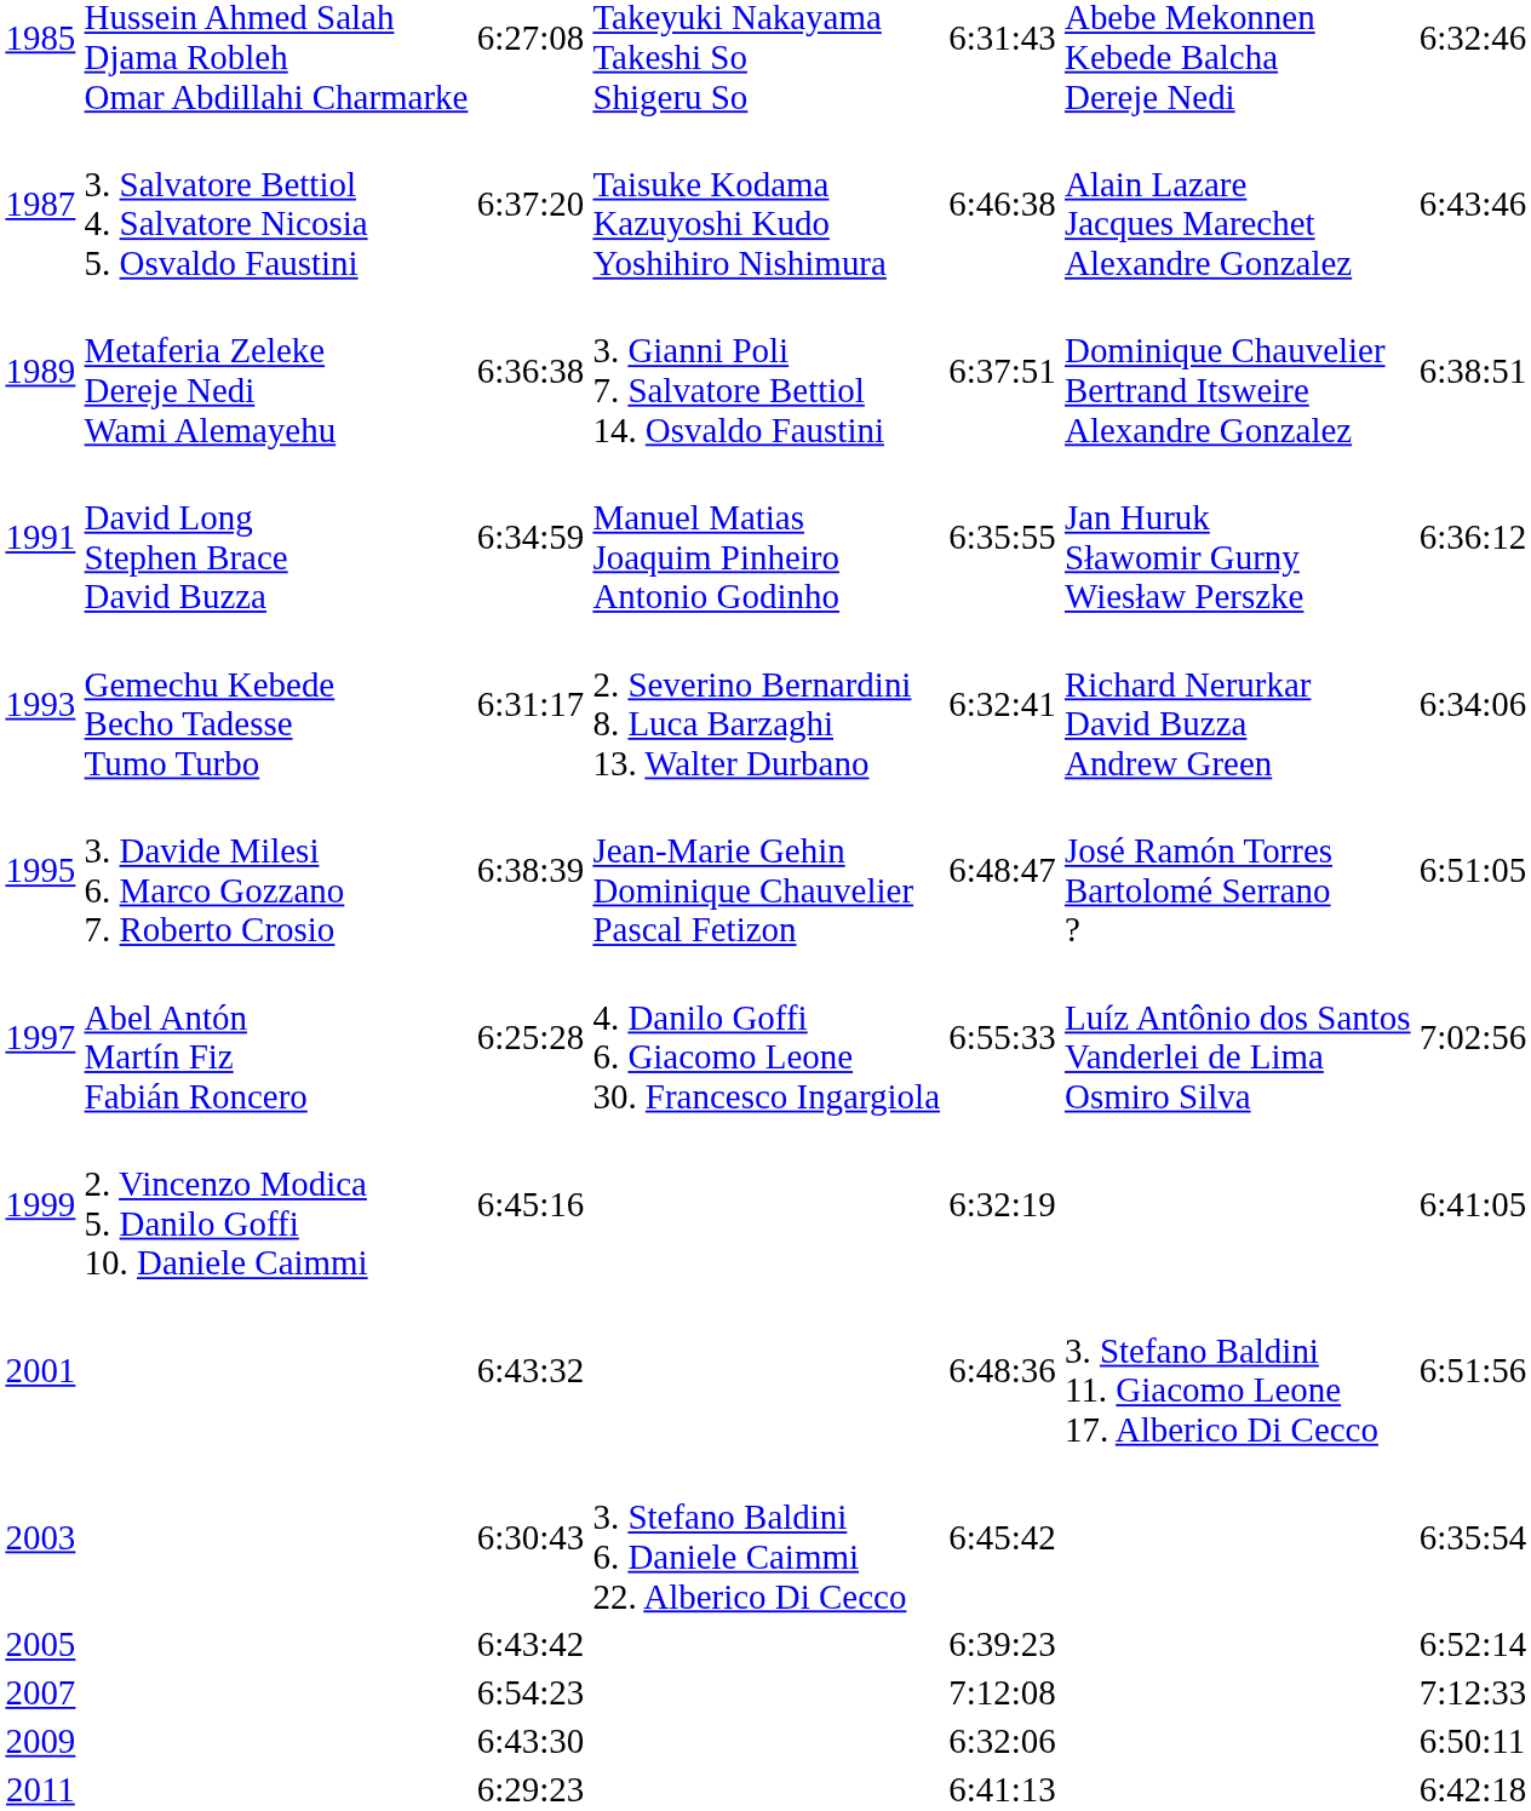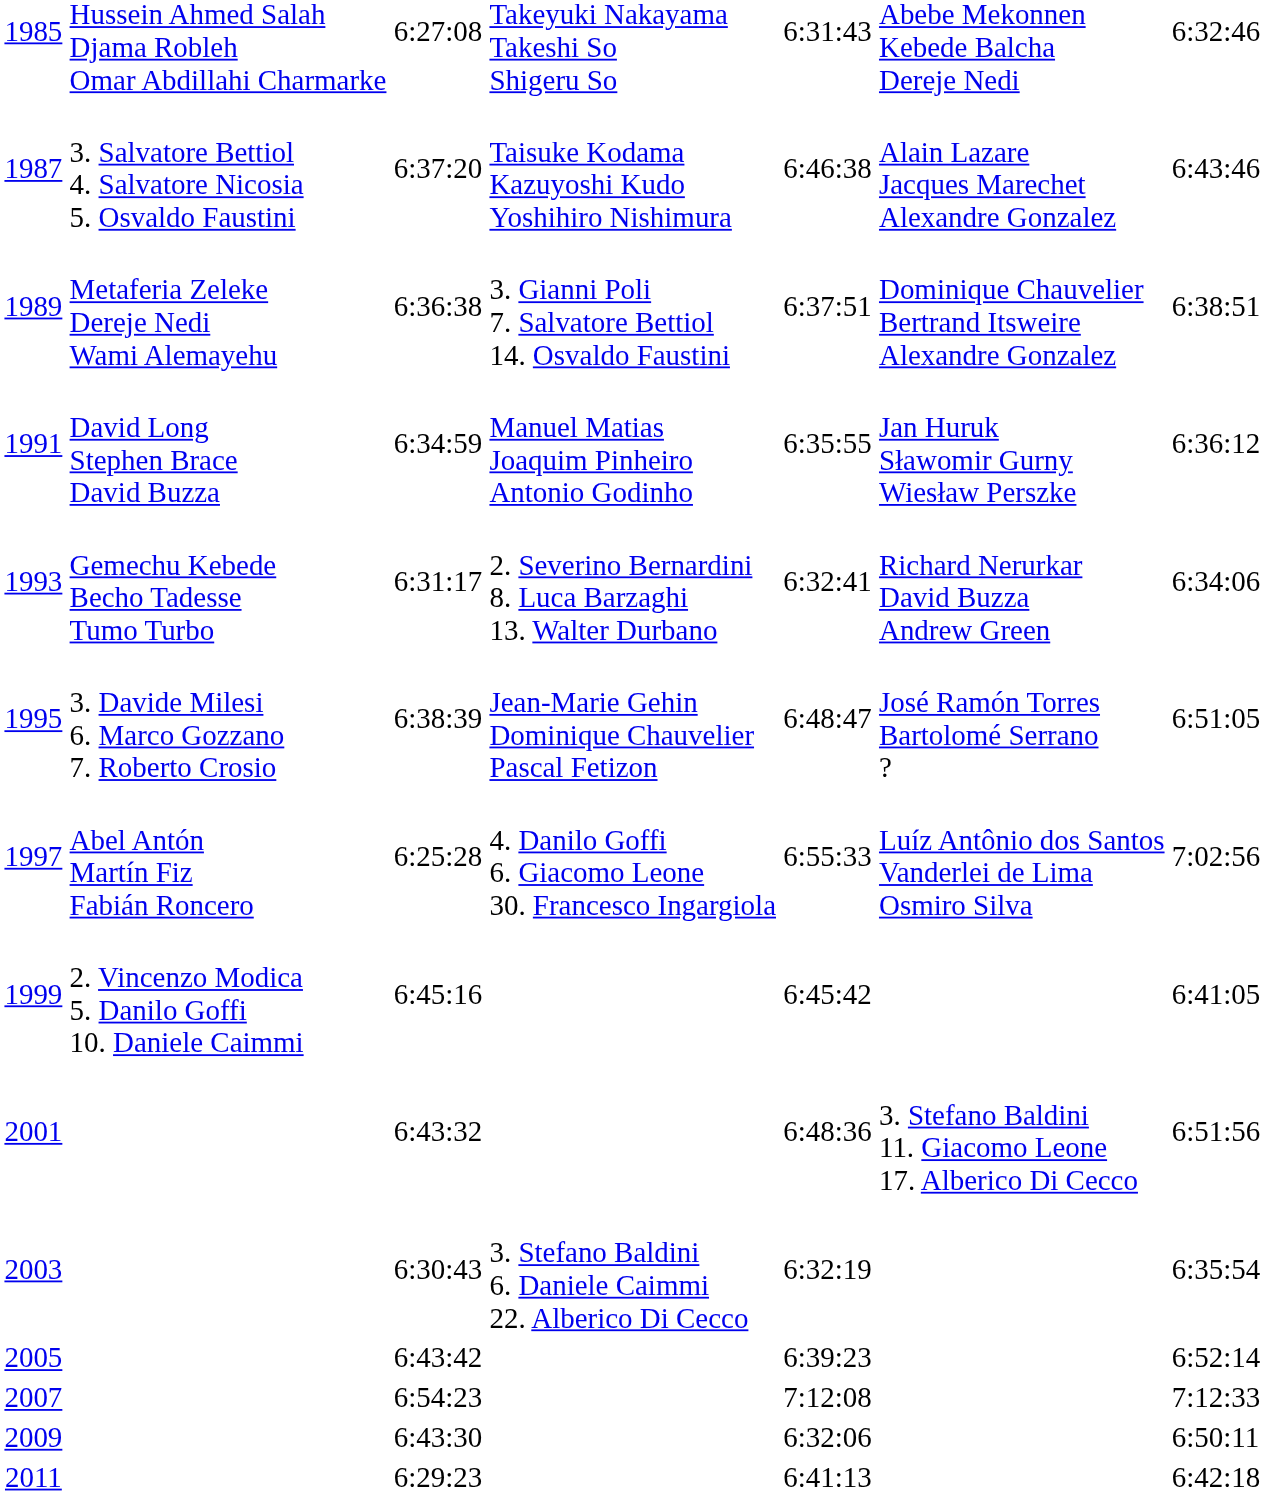 <table>
 <tr>
 <td align=center><a href='#'>1985</a></td>
 <td><br><a href='#'>Hussein Ahmed Salah</a><br><a href='#'>Djama Robleh</a><br><a href='#'>Omar Abdillahi Charmarke</a></td>
 <td>6:27:08</td>
 <td><br><a href='#'>Takeyuki Nakayama</a><br><a href='#'>Takeshi So</a><br><a href='#'>Shigeru So</a></td>
 <td>6:31:43</td>
 <td><br><a href='#'>Abebe Mekonnen</a><br><a href='#'>Kebede Balcha</a><br><a href='#'>Dereje Nedi</a></td>
 <td>6:32:46</td>
 </tr>
 <tr>
 <td align=center><a href='#'>1987</a></td>
 <td><br>3. <a href='#'>Salvatore Bettiol</a><br>4. <a href='#'>Salvatore Nicosia</a><br>5. <a href='#'>Osvaldo Faustini</a></td>
 <td>6:37:20</td>
 <td><br><a href='#'>Taisuke Kodama</a><br><a href='#'>Kazuyoshi Kudo</a><br><a href='#'>Yoshihiro Nishimura</a></td>
 <td>6:46:38</td>
 <td><br><a href='#'>Alain Lazare</a><br><a href='#'>Jacques Marechet</a><br><a href='#'>Alexandre Gonzalez</a></td>
 <td>6:43:46</td>
 </tr>
 <tr>
 <td align=center><a href='#'>1989</a></td>
 <td><br><a href='#'>Metaferia Zeleke</a><br><a href='#'>Dereje Nedi</a><br><a href='#'>Wami Alemayehu</a></td>
 <td>6:36:38</td>
 <td><br>3. <a href='#'>Gianni Poli</a><br>7. <a href='#'>Salvatore Bettiol</a><br>14. <a href='#'>Osvaldo Faustini</a></td>
 <td>6:37:51</td>
 <td><br><a href='#'>Dominique Chauvelier</a><br><a href='#'>Bertrand Itsweire</a><br><a href='#'>Alexandre Gonzalez</a></td>
 <td>6:38:51</td>
 </tr>
 <tr>
 <td align=center><a href='#'>1991</a></td>
 <td><br><a href='#'>David Long</a><br><a href='#'>Stephen Brace</a><br><a href='#'>David Buzza</a></td>
 <td>6:34:59</td>
 <td><br><a href='#'>Manuel Matias</a><br><a href='#'>Joaquim Pinheiro</a><br><a href='#'>Antonio Godinho</a></td>
 <td>6:35:55</td>
 <td><br><a href='#'>Jan Huruk</a><br><a href='#'>Sławomir Gurny</a><br><a href='#'>Wiesław Perszke</a></td>
 <td>6:36:12</td>
 </tr>
 <tr>
 <td align=center><a href='#'>1993</a></td>
 <td><br><a href='#'>Gemechu Kebede</a><br><a href='#'>Becho Tadesse</a><br><a href='#'>Tumo Turbo</a></td>
 <td>6:31:17</td>
 <td><br>2. <a href='#'>Severino Bernardini</a><br>8. <a href='#'>Luca Barzaghi</a><br>13. <a href='#'>Walter Durbano</a></td>
 <td>6:32:41</td>
 <td><br><a href='#'>Richard Nerurkar</a><br><a href='#'>David Buzza</a><br><a href='#'>Andrew Green</a></td>
 <td>6:34:06</td>
 </tr>
 <tr>
 <td align=center><a href='#'>1995</a></td>
 <td><br>3. <a href='#'>Davide Milesi</a><br>6. <a href='#'>Marco Gozzano</a><br>7. <a href='#'>Roberto Crosio</a></td>
 <td>6:38:39</td>
 <td><br><a href='#'>Jean-Marie Gehin</a><br><a href='#'>Dominique Chauvelier</a><br><a href='#'>Pascal Fetizon</a></td>
 <td>6:48:47</td>
 <td><br><a href='#'>José Ramón Torres</a><br><a href='#'>Bartolomé Serrano</a><br>?</td>
 <td>6:51:05</td>
 </tr>
 <tr>
 <td align=center><a href='#'>1997</a></td>
 <td><br><a href='#'>Abel Antón</a><br><a href='#'>Martín Fiz</a><br><a href='#'>Fabián Roncero</a></td>
 <td>6:25:28</td>
 <td><br>4. <a href='#'>Danilo Goffi</a><br>6. <a href='#'>Giacomo Leone</a><br>30. <a href='#'>Francesco Ingargiola</a></td>
 <td>6:55:33</td>
 <td><br><a href='#'>Luíz Antônio dos Santos</a><br><a href='#'>Vanderlei de Lima</a><br><a href='#'>Osmiro Silva</a></td>
 <td>7:02:56</td>
 </tr>
 <tr>
 <td align=center><a href='#'>1999</a></td>
 <td><br>2. <a href='#'>Vincenzo Modica</a><br>5. <a href='#'>Danilo Goffi</a><br>10. <a href='#'>Daniele Caimmi</a></td>
 <td>6:45:16</td>
 <td></td>
-<td>6:32:19</td>
+<td>6:45:42</td>
 <td></td>
 <td>6:41:05</td>
 </tr>
 <tr>
 <td align=center><a href='#'>2001</a></td>
 <td></td>
 <td>6:43:32</td>
 <td></td>
 <td>6:48:36</td>
 <td><br>3. <a href='#'>Stefano Baldini</a><br>11. <a href='#'>Giacomo Leone</a><br>17. <a href='#'>Alberico Di Cecco</a></td>
 <td>6:51:56</td>
 </tr>
 <tr>
 <td align=center><a href='#'>2003</a></td>
 <td></td>
 <td>6:30:43</td>
 <td><br>3. <a href='#'>Stefano Baldini</a><br>6. <a href='#'>Daniele Caimmi</a><br>22. <a href='#'>Alberico Di Cecco</a></td>
-<td>6:45:42</td>
+<td>6:32:19</td>
 <td></td>
 <td>6:35:54</td>
 </tr>
 <tr>
 <td align=center><a href='#'>2005</a></td>
 <td></td>
 <td>6:43:42</td>
 <td></td>
 <td>6:39:23</td>
 <td></td>
 <td>6:52:14</td>
 </tr>
 <tr>
 <td align=center><a href='#'>2007</a></td>
 <td></td>
 <td>6:54:23</td>
 <td></td>
 <td>7:12:08</td>
 <td></td>
 <td>7:12:33</td>
 </tr>
 <tr>
 <td align=center><a href='#'>2009</a></td>
 <td></td>
 <td>6:43:30</td>
 <td></td>
 <td>6:32:06</td>
 <td></td>
 <td>6:50:11</td>
 </tr>
 <tr>
 <td align=center><a href='#'>2011</a></td>
 <td></td>
 <td>6:29:23</td>
 <td></td>
 <td>6:41:13</td>
 <td></td>
 <td>6:42:18</td>
 </tr>
 </table>
